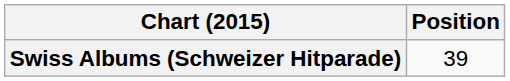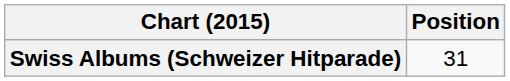 <table class="wikitable plainrowheaders" style="text-align:center">
 <tr>
 <th scope="col">Chart (2015)</th>
 <th scope="col">Position</th>
 </tr>
 <tr>
 <th scope="row">Swiss Albums (Schweizer Hitparade)</th>
-<td>39</td>
+<td>31</td>
 </tr>
 </table>
